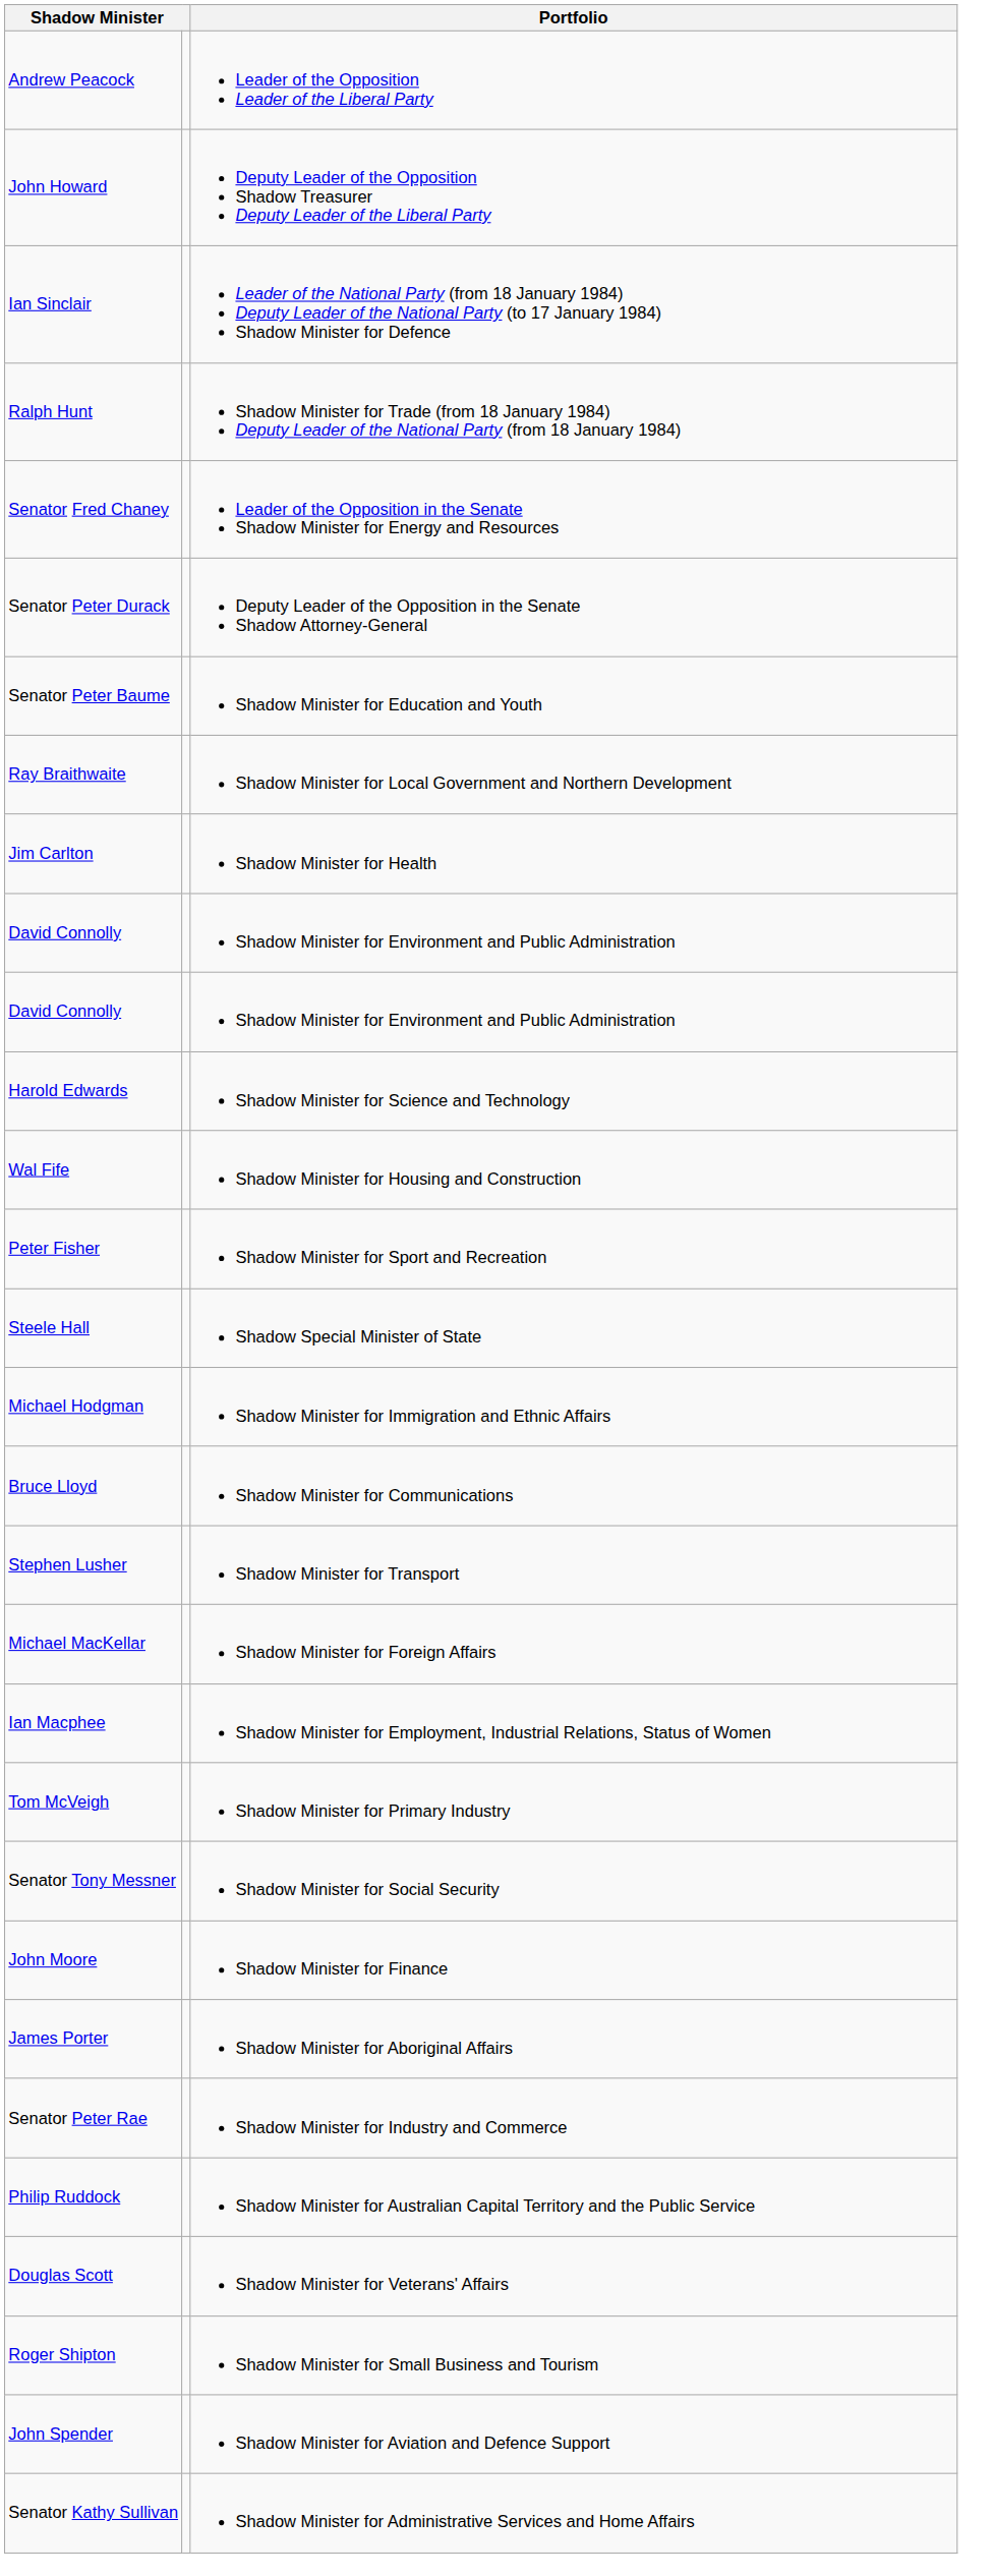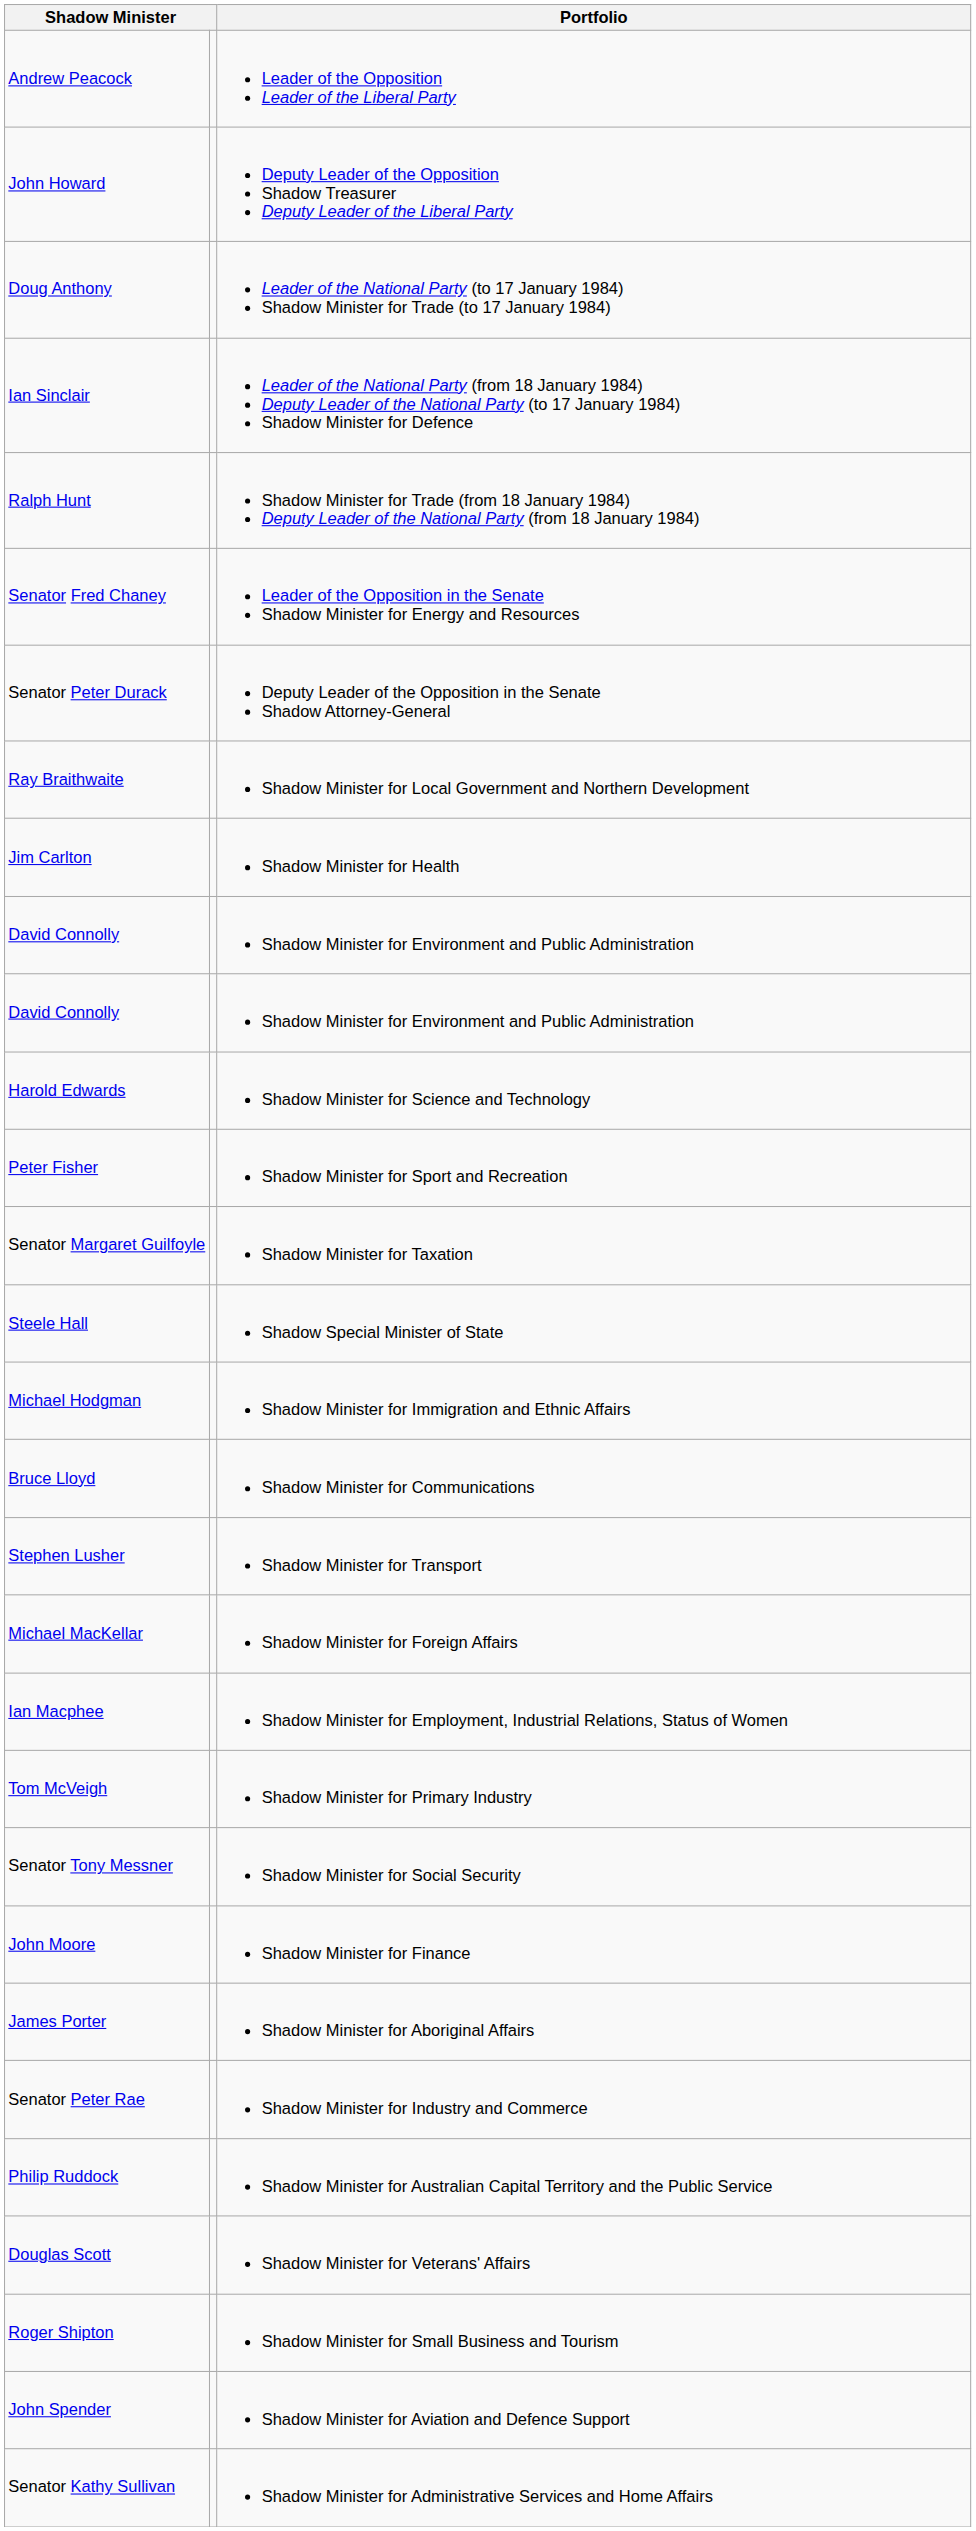 <table class="wikitable">
 <tr>
 <th width=80 colspan="2">Shadow Minister</th>
 <th width=725>Portfolio</th>
 </tr>
 <tr>
 <td><a href='#'>Andrew Peacock</a> </td>
 <td></td>
 <td><br><ul><li><a href='#'>Leader of the Opposition</a></li><li><a href='#'><em>Leader of the Liberal Party</em></a></li></ul></td>
 </tr>
 <tr>
 <td><a href='#'>John Howard</a> </td>
 <td></td>
 <td><br><ul><li><a href='#'>Deputy Leader of the Opposition</a></li><li>Shadow Treasurer</li><li><a href='#'><em>Deputy Leader of the Liberal Party</em></a></li></ul></td>
+</tr>
+<tr>
+<td><a href='#'>Doug Anthony</a> </td>
+<td></td>
+<td><br><ul><li><a href='#'><em>Leader of the National Party</em></a> (to 17 January 1984)</li><li>Shadow Minister for Trade (to 17 January 1984)</li></ul></td>
 </tr>
 <tr>
 <td><a href='#'>Ian Sinclair</a> </td>
 <td></td>
 <td><br><ul><li><a href='#'><em>Leader of the National Party</em></a> (from 18 January 1984)</li><li><a href='#'><em>Deputy Leader of the National Party</em></a> (to 17 January 1984)</li><li>Shadow Minister for Defence</li></ul></td>
 </tr>
 <tr>
 <td><a href='#'>Ralph Hunt</a> </td>
 <td></td>
 <td><br><ul><li>Shadow Minister for Trade (from 18 January 1984)</li><li><a href='#'><em>Deputy Leader of the National Party</em></a> (from 18 January 1984)</li></ul></td>
 </tr>
 <tr>
 <td><a href='#'>Senator</a> <a href='#'>Fred Chaney</a></td>
 <td></td>
 <td><br><ul><li><a href='#'>Leader of the Opposition in the Senate</a></li><li>Shadow Minister for Energy and Resources</li></ul></td>
 </tr>
 <tr>
 <td>Senator <a href='#'>Peter Durack</a></td>
 <td></td>
 <td><br><ul><li>Deputy Leader of the Opposition in the Senate</li><li>Shadow Attorney-General</li></ul></td>
-</tr>
-<tr>
-<td>Senator <a href='#'>Peter Baume</a></td>
-<td></td>
-<td><br><ul><li>Shadow Minister for Education and Youth</li></ul></td>
 </tr>
 <tr>
 <td><a href='#'>Ray Braithwaite</a> </td>
 <td></td>
 <td><br><ul><li>Shadow Minister for Local Government and Northern Development</li></ul></td>
 </tr>
 <tr>
 <td><a href='#'>Jim Carlton</a> </td>
 <td></td>
 <td><br><ul><li>Shadow Minister for Health</li></ul></td>
 </tr>
 <tr>
 <td><a href='#'>David Connolly</a> </td>
 <td></td>
 <td><br><ul><li>Shadow Minister for Environment and Public Administration</li></ul></td>
 </tr>
 <tr>
 <td><a href='#'>David Connolly</a> </td>
 <td></td>
 <td><br><ul><li>Shadow Minister for Environment and Public Administration</li></ul></td>
 </tr>
 <tr>
 <td><a href='#'>Harold Edwards</a> </td>
 <td></td>
 <td><br><ul><li>Shadow Minister for Science and Technology</li></ul></td>
 </tr>
 <tr>
-<td><a href='#'>Wal Fife</a> </td>
-<td></td>
-<td><br><ul><li>Shadow Minister for Housing and Construction</li></ul></td>
-</tr>
-<tr>
 <td><a href='#'>Peter Fisher</a> </td>
 <td></td>
 <td><br><ul><li>Shadow Minister for Sport and Recreation</li></ul></td>
+</tr>
+<tr>
+<td>Senator <a href='#'>Margaret Guilfoyle</a></td>
+<td></td>
+<td><br><ul><li>Shadow Minister for Taxation</li></ul></td>
 </tr>
 <tr>
 <td><a href='#'>Steele Hall</a> </td>
 <td></td>
 <td><br><ul><li>Shadow Special Minister of State</li></ul></td>
 </tr>
 <tr>
 <td><a href='#'>Michael Hodgman</a> </td>
 <td></td>
 <td><br><ul><li>Shadow Minister for Immigration and Ethnic Affairs</li></ul></td>
 </tr>
 <tr>
 <td><a href='#'>Bruce Lloyd</a> </td>
 <td></td>
 <td><br><ul><li>Shadow Minister for Communications</li></ul></td>
 </tr>
 <tr>
 <td><a href='#'>Stephen Lusher</a> </td>
 <td></td>
 <td><br><ul><li>Shadow Minister for Transport</li></ul></td>
 </tr>
 <tr>
 <td><a href='#'>Michael MacKellar</a> </td>
 <td></td>
 <td><br><ul><li>Shadow Minister for Foreign Affairs</li></ul></td>
 </tr>
 <tr>
 <td><a href='#'>Ian Macphee</a> </td>
 <td></td>
 <td><br><ul><li>Shadow Minister for Employment, Industrial Relations, Status of Women</li></ul></td>
 </tr>
 <tr>
 <td><a href='#'>Tom McVeigh</a> </td>
 <td></td>
 <td><br><ul><li>Shadow Minister for Primary Industry</li></ul></td>
 </tr>
 <tr>
 <td>Senator <a href='#'>Tony Messner</a></td>
 <td></td>
 <td><br><ul><li>Shadow Minister for Social Security</li></ul></td>
 </tr>
 <tr>
 <td><a href='#'>John Moore</a> </td>
 <td></td>
 <td><br><ul><li>Shadow Minister for Finance</li></ul></td>
 </tr>
 <tr>
 <td><a href='#'>James Porter</a> </td>
 <td></td>
 <td><br><ul><li>Shadow Minister for Aboriginal Affairs</li></ul></td>
 </tr>
 <tr>
 <td>Senator <a href='#'>Peter Rae</a></td>
 <td></td>
 <td><br><ul><li>Shadow Minister for Industry and Commerce</li></ul></td>
 </tr>
 <tr>
 <td><a href='#'>Philip Ruddock</a> </td>
 <td></td>
 <td><br><ul><li>Shadow Minister for Australian Capital Territory and the Public Service</li></ul></td>
 </tr>
 <tr>
 <td><a href='#'>Douglas Scott</a> </td>
 <td></td>
 <td><br><ul><li>Shadow Minister for Veterans' Affairs</li></ul></td>
 </tr>
 <tr>
 <td><a href='#'>Roger Shipton</a> </td>
 <td></td>
 <td><br><ul><li>Shadow Minister for Small Business and Tourism</li></ul></td>
 </tr>
 <tr>
 <td><a href='#'>John Spender</a> </td>
 <td></td>
 <td><br><ul><li>Shadow Minister for Aviation and Defence Support</li></ul></td>
 </tr>
 <tr>
 <td>Senator <a href='#'>Kathy Sullivan</a></td>
 <td></td>
 <td><br><ul><li>Shadow Minister for Administrative Services and Home Affairs</li></ul></td>
 </tr>
 </table>
